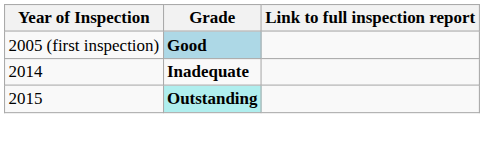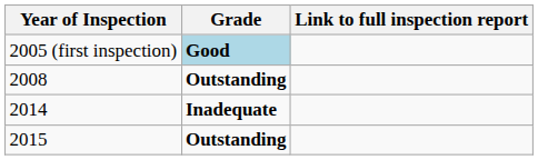 <table class="wikitable">
 <tr>
 <th>Year of Inspection</th>
 <th>Grade</th>
 <th>Link to full inspection report</th>
 </tr>
 <tr>
 <td>2005 (first inspection)</td>
 <td style="background: lightblue;"><strong>Good</strong></td>
 <td></td>
 </tr>
 <tr>
+<td>2008</td>
+<td><strong>Outstanding</strong></td>
+<td></td>
+</tr>
+<tr>
 <td>2014</td>
 <td><strong>Inadequate</strong> </td>
 <td></td>
 </tr>
 <tr>
 <td>2015</td>
-<td style="background: paleturquoise;"><strong>Outstanding</strong></td>
+<td><strong>Outstanding</strong></td>
 <td></td>
 </tr>
 </table>
